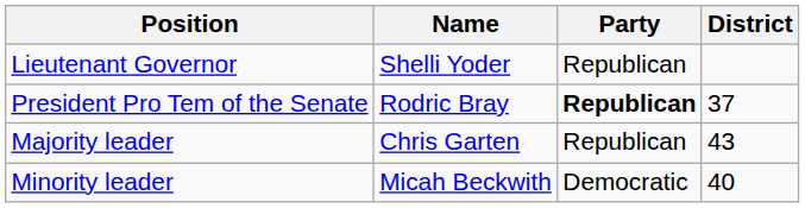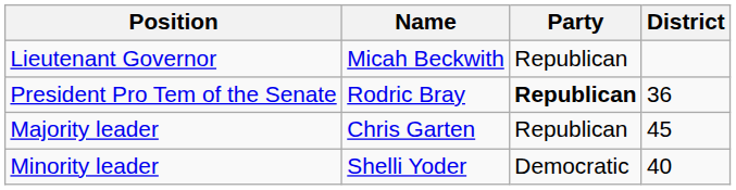 <table class=wikitable>
 <tr>
 <th>Position</th>
 <th>Name</th>
 <th>Party</th>
 <th>District</th>
 </tr>
 <tr>
 <td><a href='#'>Lieutenant Governor</a></td>
-<td><a href='#'>Shelli Yoder</a></td>
+<td><a href='#'>Micah Beckwith</a></td>
 <td>Republican</td>
 <td></td>
 </tr>
 <tr>
 <td><a href='#'>President Pro Tem of the Senate</a></td>
 <td><a href='#'>Rodric Bray</a></td>
 <td><strong>Republican</strong></td>
-<td>37</td>
+<td>36</td>
 </tr>
 <tr>
 <td><a href='#'>Majority leader</a></td>
 <td><a href='#'>Chris Garten</a></td>
 <td>Republican</td>
-<td>43</td>
+<td>45</td>
 </tr>
 <tr>
 <td><a href='#'>Minority leader</a></td>
-<td><a href='#'>Micah Beckwith</a></td>
+<td><a href='#'>Shelli Yoder</a></td>
 <td>Democratic</td>
 <td>40</td>
 </tr>
 </table>
